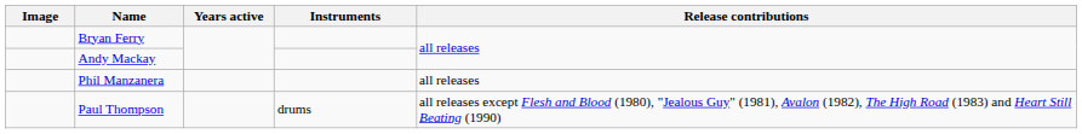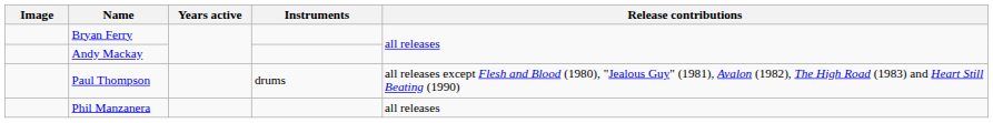 <table class="wikitable" width="100%">
 <tr>
 <th width="75">Image</th>
 <th width="120">Name</th>
 <th width="100">Years active</th>
 <th width="160">Instruments</th>
 <th>Release contributions</th>
 </tr>
 <tr>
 <td></td>
 <td><a href='#'>Bryan Ferry</a></td>
 <td rowspan="2"></td>
 <td></td>
 <td rowspan="2"><a href='#'>all releases</a></td>
 </tr>
 <tr>
 <td></td>
 <td><a href='#'>Andy Mackay</a></td>
 <td></td>
 </tr>
 <tr>
 <td></td>
+<td><a href='#'>Paul Thompson</a></td>
+<td></td>
+<td>drums</td>
+<td>all releases except <em><a href='#'>Flesh and Blood</a></em> (1980), "<a href='#'>Jealous Guy</a>" (1981), <em><a href='#'>Avalon</a></em> (1982), <em><a href='#'>The High Road</a></em> (1983) and <em><a href='#'>Heart Still Beating</a></em> (1990)</td>
+</tr>
+<tr>
+<td></td>
 <td><a href='#'>Phil Manzanera</a></td>
 <td></td>
 <td></td>
 <td>all releases</td>
 </tr>
-<tr>
-<td></td>
-<td><a href='#'>Paul Thompson</a></td>
-<td></td>
-<td>drums</td>
-<td>all releases except <em><a href='#'>Flesh and Blood</a></em> (1980), "<a href='#'>Jealous Guy</a>" (1981), <em><a href='#'>Avalon</a></em> (1982), <em><a href='#'>The High Road</a></em> (1983) and <em><a href='#'>Heart Still Beating</a></em> (1990)</td>
-</tr>
 </table>
